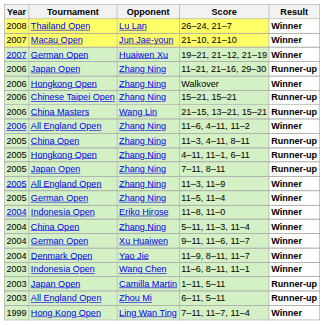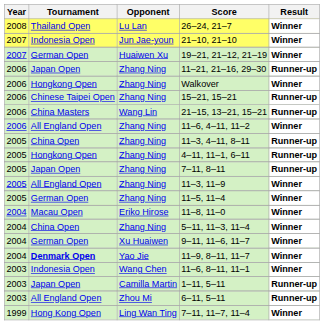 <table class="sortable wikitable" style="font-size: 90%;">
 <tr>
 <th>Year</th>
 <th>Tournament</th>
 <th>Opponent</th>
 <th>Score</th>
 <th>Result</th>
 </tr>
 <tr style="background:#FFFF67">
 <td align="center">2008</td>
 <td align="left"><a href='#'>Thailand Open</a></td>
 <td align="left"> <a href='#'>Lu Lan</a></td>
 <td align="left">26–24, 21–7</td>
 <td style="text-align:left; background:white"> <strong>Winner</strong></td>
 </tr>
 <tr>
 </tr>
 <tr style="background:#FFFF67">
 <td align="center">2007</td>
-<td align="left"><a href='#'>Macau Open</a></td>
+<td align="left"><a href='#'>Indonesia Open</a></td>
 <td align="left"> <a href='#'>Jun Jae-youn</a></td>
 <td align="left">21–10, 21–10</td>
 <td style="text-align:left; background:white"> <strong>Winner</strong></td>
 </tr>
 <tr>
 </tr>
 <tr style="background:#D4F1C5">
 <td align="center"><a href='#'>2007</a></td>
 <td align="left"><a href='#'>German Open</a></td>
 <td align="left"> <a href='#'>Huaiwen Xu</a></td>
 <td align="left">19–21, 21–12, 21–19</td>
 <td style="text-align:left; background:white"> <strong>Winner</strong></td>
 </tr>
 <tr>
 </tr>
 <tr style="background:#D4F1C5">
 <td align="center">2006</td>
 <td align="left"><a href='#'>Japan Open</a></td>
 <td align="left"> <a href='#'>Zhang Ning</a></td>
 <td align="left">11–21, 21–16, 29–30</td>
 <td style="text-align:left; background:white"> <strong>Runner-up</strong></td>
 </tr>
 <tr>
 </tr>
 <tr style="background:#D4F1C5">
 <td align="center">2006</td>
 <td align="left"><a href='#'>Hongkong Open</a></td>
 <td align="left"> <a href='#'>Zhang Ning</a></td>
 <td align="left">Walkover</td>
 <td style="text-align:left; background:white"> <strong>Winner</strong></td>
 </tr>
 <tr>
 </tr>
 <tr style="background:#D4F1C5">
 <td align="center">2006</td>
 <td align="left"><a href='#'>Chinese Taipei Open</a></td>
 <td align="left"> <a href='#'>Zhang Ning</a></td>
 <td align="left">15–21, 15–21</td>
 <td style="text-align:left; background:white"> <strong>Runner-up</strong></td>
 </tr>
 <tr style="background:#D4F1C5">
 <td align="center">2006</td>
 <td align="left"><a href='#'>China Masters</a></td>
 <td align="left"> <a href='#'>Wang Lin</a></td>
 <td align="left">21–15, 13–21, 15–21</td>
 <td style="text-align:left; background:white"> <strong>Runner-up</strong></td>
 </tr>
 <tr>
 </tr>
 <tr style="background:#D4F1C5">
 <td align="center"><a href='#'>2006</a></td>
 <td align="left"><a href='#'>All England Open</a></td>
 <td align="left"> <a href='#'>Zhang Ning</a></td>
 <td align="left">11–6, 4–11, 11–2</td>
 <td style="text-align:left; background:white"> <strong>Winner</strong></td>
 </tr>
 <tr>
 </tr>
 <tr style="background:#D4F1C5">
 <td align="center">2005</td>
 <td align="left"><a href='#'>China Open</a></td>
 <td align="left"> <a href='#'>Zhang Ning</a></td>
 <td align="left">11–3, 4–11, 8–11</td>
 <td style="text-align:left; background:white"> <strong>Runner-up</strong></td>
 </tr>
 <tr>
 </tr>
 <tr style="background:#D4F1C5">
 <td align="center">2005</td>
 <td align="left"><a href='#'>Hongkong Open</a></td>
 <td align="left"> <a href='#'>Zhang Ning</a></td>
 <td align="left">4–11, 11–1, 6–11</td>
 <td style="text-align:left; background:white"> <strong>Runner-up</strong></td>
 </tr>
 <tr>
 </tr>
 <tr style="background:#D4F1C5">
 <td align="center">2005</td>
 <td align="left"><a href='#'>Japan Open</a></td>
 <td align="left"> <a href='#'>Zhang Ning</a></td>
 <td align="left">7–11, 8–11</td>
 <td style="text-align:left; background:white"> <strong>Runner-up</strong></td>
 </tr>
 <tr>
 </tr>
 <tr style="background:#D4F1C5">
 <td align="center"><a href='#'>2005</a></td>
 <td align="left"><a href='#'>All England Open</a></td>
 <td align="left"> <a href='#'>Zhang Ning</a></td>
 <td align="left">11–3, 11–9</td>
 <td style="text-align:left; background:white"> <strong>Winner</strong></td>
 </tr>
 <tr>
 </tr>
 <tr style="background:#D4F1C5">
 <td align="center">2005</td>
 <td align="left"><a href='#'>German Open</a></td>
 <td align="left"> <a href='#'>Zhang Ning</a></td>
 <td align="left">11–5, 11–4</td>
 <td style="text-align:left; background:white"> <strong>Winner</strong></td>
 </tr>
 <tr>
 </tr>
 <tr style="background:#D4F1C5">
 <td align="center"><a href='#'>2004</a></td>
-<td align="left"><a href='#'>Indonesia Open</a></td>
+<td align="left"><a href='#'>Macau Open</a></td>
 <td align="left"> <a href='#'>Eriko Hirose</a></td>
 <td align="left">11–8, 11–0</td>
 <td style="text-align:left; background:white"> <strong>Winner</strong></td>
 </tr>
 <tr>
 </tr>
 <tr style="background:#D4F1C5">
 <td align="center">2004</td>
 <td align="left"><a href='#'>China Open</a></td>
 <td align="left"> <a href='#'>Zhang Ning</a></td>
 <td align="left">5–11, 11–3, 11–4</td>
 <td style="text-align:left; background:white"> <strong>Winner</strong></td>
 </tr>
 <tr>
 </tr>
 <tr style="background:#D4F1C5">
 <td align="center">2004</td>
 <td align="left"><a href='#'>German Open</a></td>
 <td align="left"> <a href='#'>Xu Huaiwen</a></td>
 <td align="left">9–11, 11–6, 11–7</td>
 <td style="text-align:left; background:white"> <strong>Winner</strong></td>
 </tr>
 <tr>
 </tr>
 <tr style="background:#D4F1C5">
 <td align="center">2004</td>
-<td align="left"><a href='#'>Denmark Open</a></td>
+<td align="left"><strong><a href='#'>Denmark Open</a></strong></td>
 <td align="left"> <a href='#'>Yao Jie</a></td>
 <td align="left">11–9, 8–11, 11–7</td>
 <td style="text-align:left; background:white"> <strong>Winner</strong></td>
 </tr>
 <tr>
 </tr>
 <tr style="background:#D4F1C5">
 <td align="center">2003</td>
 <td align="left"><a href='#'>Indonesia Open</a></td>
 <td align="left"> <a href='#'>Wang Chen</a></td>
 <td align="left">11–6, 8–11, 11–1</td>
 <td style="text-align:left; background:white"> <strong>Winner</strong></td>
 </tr>
 <tr>
 </tr>
 <tr style="background:#D4F1C5">
 <td align="center">2003</td>
 <td align="left"><a href='#'>Japan Open</a></td>
 <td align="left"> <a href='#'>Camilla Martin</a></td>
 <td align="left">1–11, 5–11</td>
 <td style="text-align:left; background:white"> <strong>Runner-up</strong></td>
 </tr>
 <tr>
 </tr>
 <tr style="background:#D4F1C5">
 <td align="center">2003</td>
 <td align="left"><a href='#'>All England Open</a></td>
 <td align="left"> <a href='#'>Zhou Mi</a></td>
 <td align="left">6–11, 5–11</td>
 <td style="text-align:left; background:white"> <strong>Runner-up</strong></td>
 </tr>
 <tr>
 </tr>
 <tr style="background:#D4F1C5">
 <td align="center">1999</td>
 <td align="left"><a href='#'>Hong Kong Open</a></td>
 <td align="left"> <a href='#'>Ling Wan Ting</a></td>
 <td align="left">7–11, 11–7, 11–4</td>
 <td style="text-align:left; background:white"> <strong>Winner</strong></td>
 </tr>
 </table>
